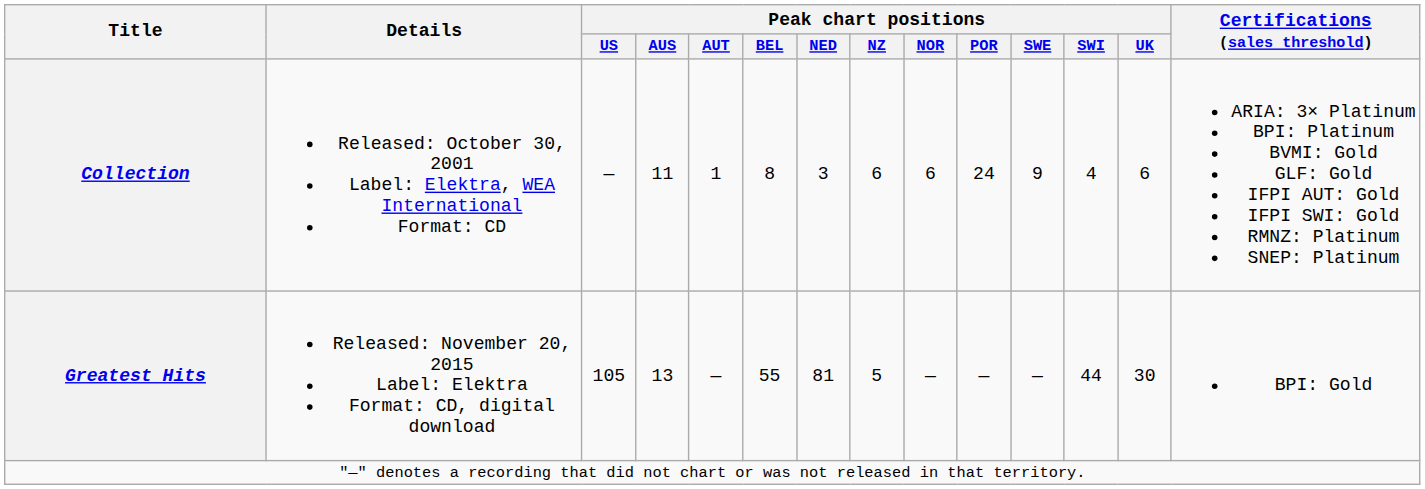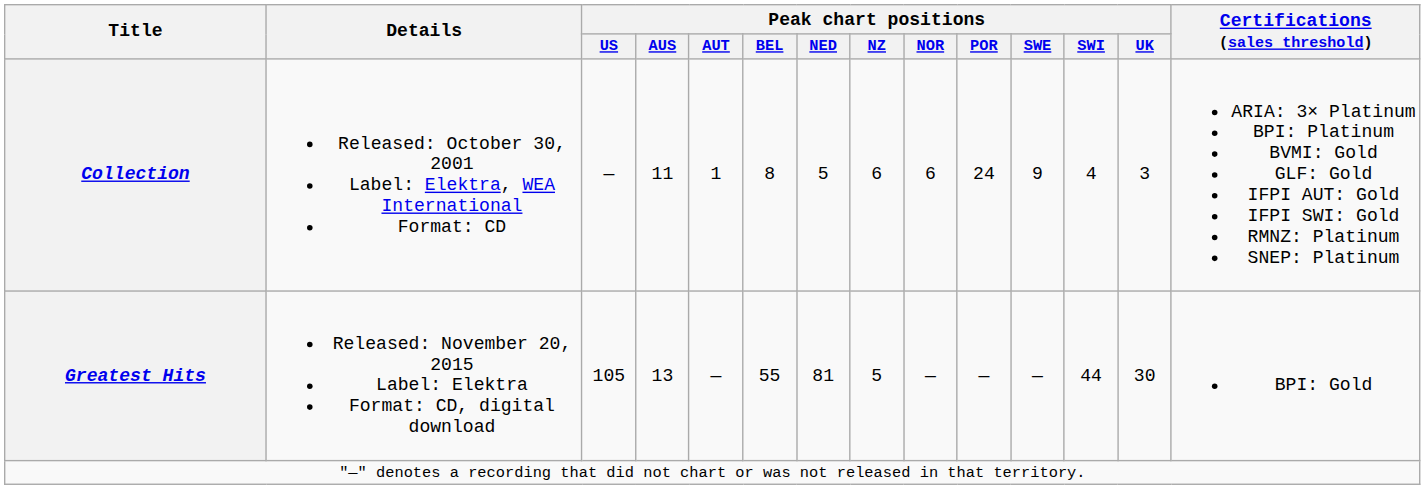 <table class="wikitable plainrowheaders" style="text-align:center;">
 <tr>
 <th scope="col" rowspan="2" style="width:14em;">Title</th>
 <th scope="col" rowspan="2" style="width:17em;">Details</th>
 <th scope="col" colspan="11">Peak chart positions</th>
 <th scope="col" rowspan="2"><a href='#'>Certifications</a><br><small>(<a href='#'>sales threshold</a>)</small></th>
 </tr>
 <tr>
 <th scope="col" style="width:3em;font-size:85%;"><a href='#'>US</a><br></th>
 <th scope="col" style="width:3em;font-size:85%;"><a href='#'>AUS</a><br></th>
 <th scope="col" style="width:3em;font-size:85%;"><a href='#'>AUT</a><br></th>
 <th scope="col" style="width:3em;font-size:85%;"><a href='#'>BEL</a><br></th>
 <th scope="col" style="width:3em;font-size:85%;"><a href='#'>NED</a><br></th>
 <th scope="col" style="width:3em;font-size:85%;"><a href='#'>NZ</a><br></th>
 <th scope="col" style="width:3em;font-size:85%;"><a href='#'>NOR</a><br></th>
 <th scope="col" style="width:3em;font-size:85%;"><a href='#'>POR</a><br></th>
 <th scope="col" style="width:3em;font-size:85%;"><a href='#'>SWE</a><br></th>
 <th scope="col" style="width:3em;font-size:85%;"><a href='#'>SWI</a><br></th>
 <th scope="col" style="width:3em;font-size:85%;"><a href='#'>UK</a><br></th>
 </tr>
 <tr>
 <th scope="row"><em><a href='#'>Collection</a></em></th>
 <td><br><ul><li>Released: October 30, 2001</li><li>Label: <a href='#'>Elektra</a>, <a href='#'>WEA International</a></li><li>Format: CD</li></ul></td>
 <td>—</td>
 <td>11</td>
 <td>1</td>
 <td>8</td>
-<td>3</td>
+<td>5</td>
 <td>6</td>
 <td>6</td>
 <td>24</td>
 <td>9</td>
 <td>4</td>
-<td>6</td>
+<td>3</td>
 <td><br><ul><li>ARIA: 3× Platinum</li><li>BPI: Platinum</li><li>BVMI: Gold</li><li>GLF: Gold</li><li>IFPI AUT: Gold</li><li>IFPI SWI: Gold</li><li>RMNZ: Platinum</li><li>SNEP: Platinum</li></ul></td>
 </tr>
 <tr>
 <th scope="row"><em><a href='#'>Greatest Hits</a></em></th>
 <td><br><ul><li>Released: November 20, 2015</li><li>Label: Elektra</li><li>Format: CD, digital download</li></ul></td>
 <td>105</td>
 <td>13</td>
 <td>—</td>
 <td>55</td>
 <td>81</td>
 <td>5</td>
 <td>—</td>
 <td>—</td>
 <td>—</td>
 <td>44</td>
 <td>30</td>
 <td><br><ul><li>BPI: Gold</li></ul></td>
 </tr>
 <tr>
 <td colspan="20" style="text-align:center; font-size:85%;">"—" denotes a recording that did not chart or was not released in that territory.</td>
 </tr>
 </table>
